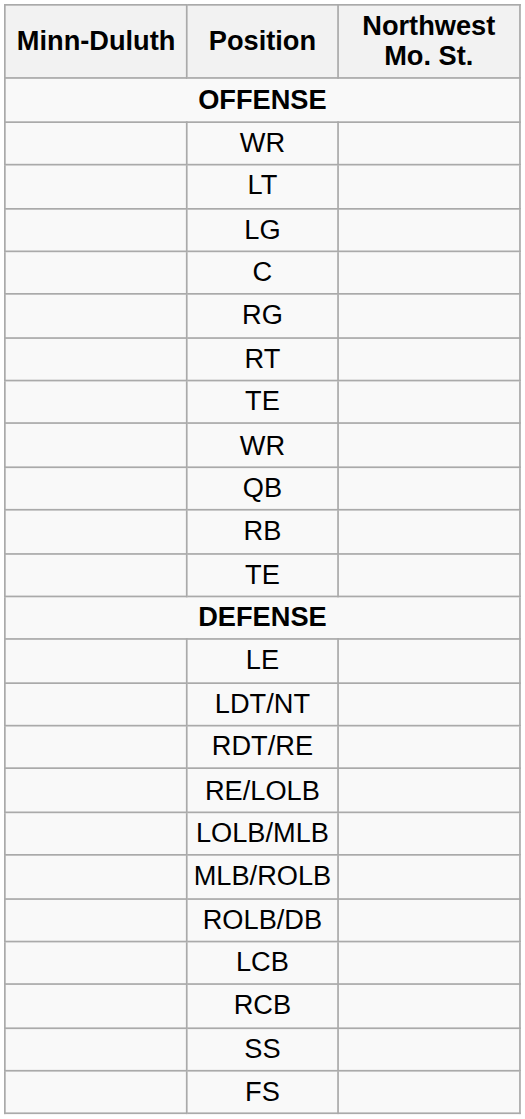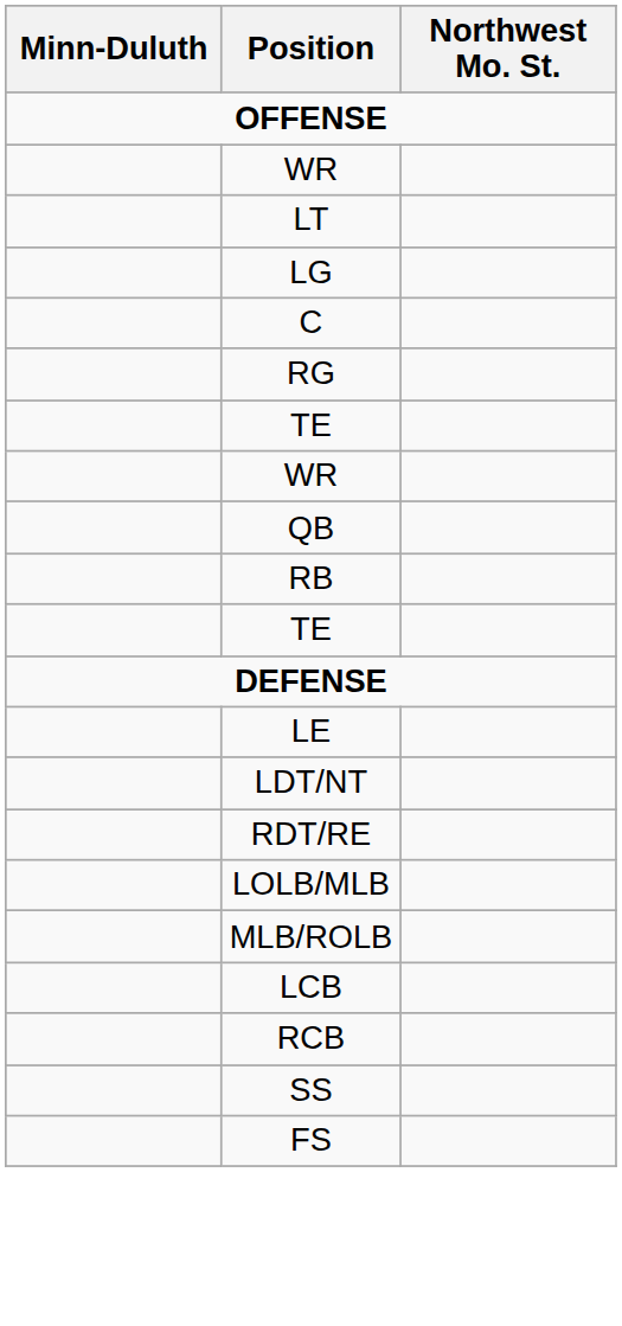 <table class="wikitable">
 <tr>
 <th width="100px">Minn-Duluth</th>
 <th>Position</th>
 <th width="100px">Northwest Mo. St.</th>
 </tr>
 <tr>
 <td colspan="3" align="center"><strong>OFFENSE</strong></td>
 </tr>
 <tr>
 <td></td>
 <td align="center">WR</td>
 <td></td>
 </tr>
 <tr>
 <td></td>
 <td align="center">LT</td>
 <td></td>
 </tr>
 <tr>
 <td></td>
 <td align="center">LG</td>
 <td></td>
 </tr>
 <tr>
 <td></td>
 <td align="center">C</td>
 <td></td>
 </tr>
 <tr>
 <td></td>
 <td align="center">RG</td>
-<td></td>
-</tr>
-<tr>
-<td></td>
-<td align="center">RT</td>
 <td></td>
 </tr>
 <tr>
 <td></td>
 <td align="center">TE</td>
 <td></td>
 </tr>
 <tr>
 <td></td>
 <td align="center">WR</td>
 <td></td>
 </tr>
 <tr>
 <td></td>
 <td align="center">QB</td>
 <td></td>
 </tr>
 <tr>
 <td></td>
 <td align="center">RB</td>
 <td></td>
 </tr>
 <tr>
 <td></td>
 <td align="center">TE</td>
 <td></td>
 </tr>
 <tr>
 <td colspan="3" align="center"><strong>DEFENSE</strong></td>
 </tr>
 <tr>
 <td></td>
 <td align="center">LE</td>
 <td></td>
 </tr>
 <tr>
 <td></td>
 <td align="center">LDT/NT</td>
 <td></td>
 </tr>
 <tr>
 <td></td>
 <td align="center">RDT/RE</td>
 <td></td>
 </tr>
 <tr>
 <td></td>
-<td align="center">RE/LOLB</td>
-<td></td>
-</tr>
-<tr>
-<td></td>
 <td align="center">LOLB/MLB</td>
 <td></td>
 </tr>
 <tr>
 <td></td>
 <td align="center">MLB/ROLB</td>
-<td></td>
-</tr>
-<tr>
-<td></td>
-<td align="center">ROLB/DB</td>
 <td></td>
 </tr>
 <tr>
 <td></td>
 <td align="center">LCB</td>
 <td></td>
 </tr>
 <tr>
 <td></td>
 <td align="center">RCB</td>
 <td></td>
 </tr>
 <tr>
 <td></td>
 <td align="center">SS</td>
 <td></td>
 </tr>
 <tr>
 <td></td>
 <td align="center">FS</td>
 <td></td>
 </tr>
 </table>
